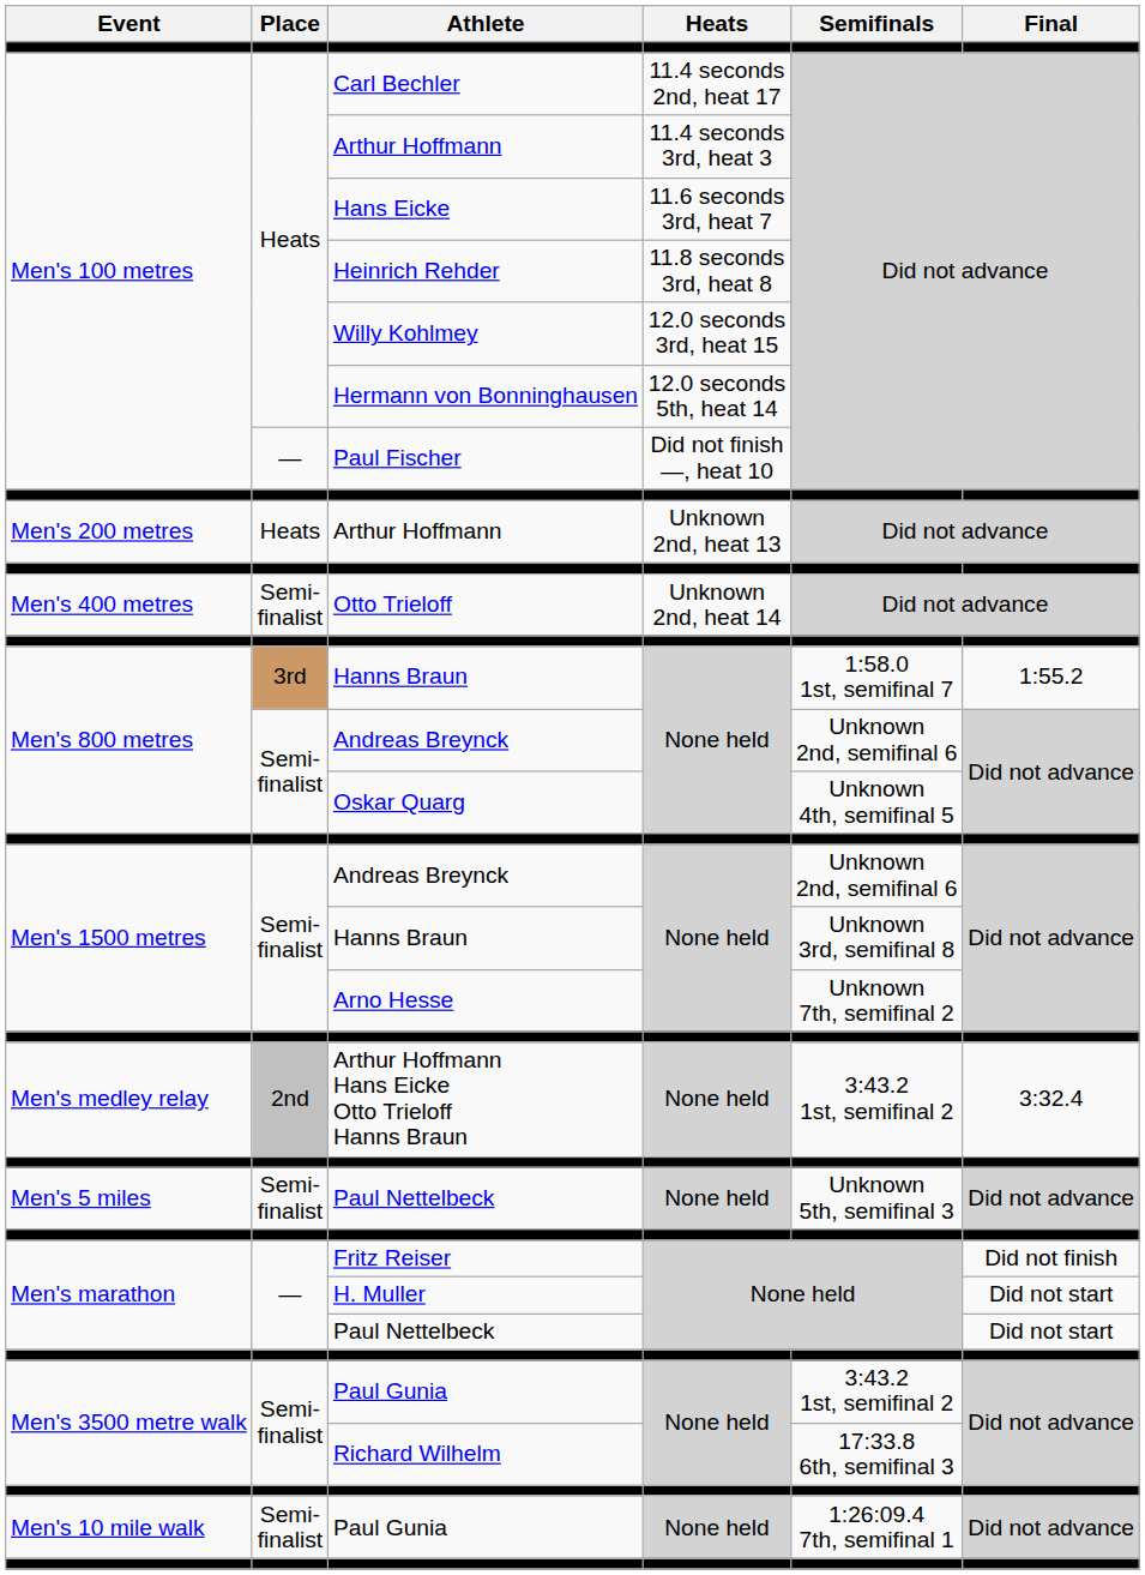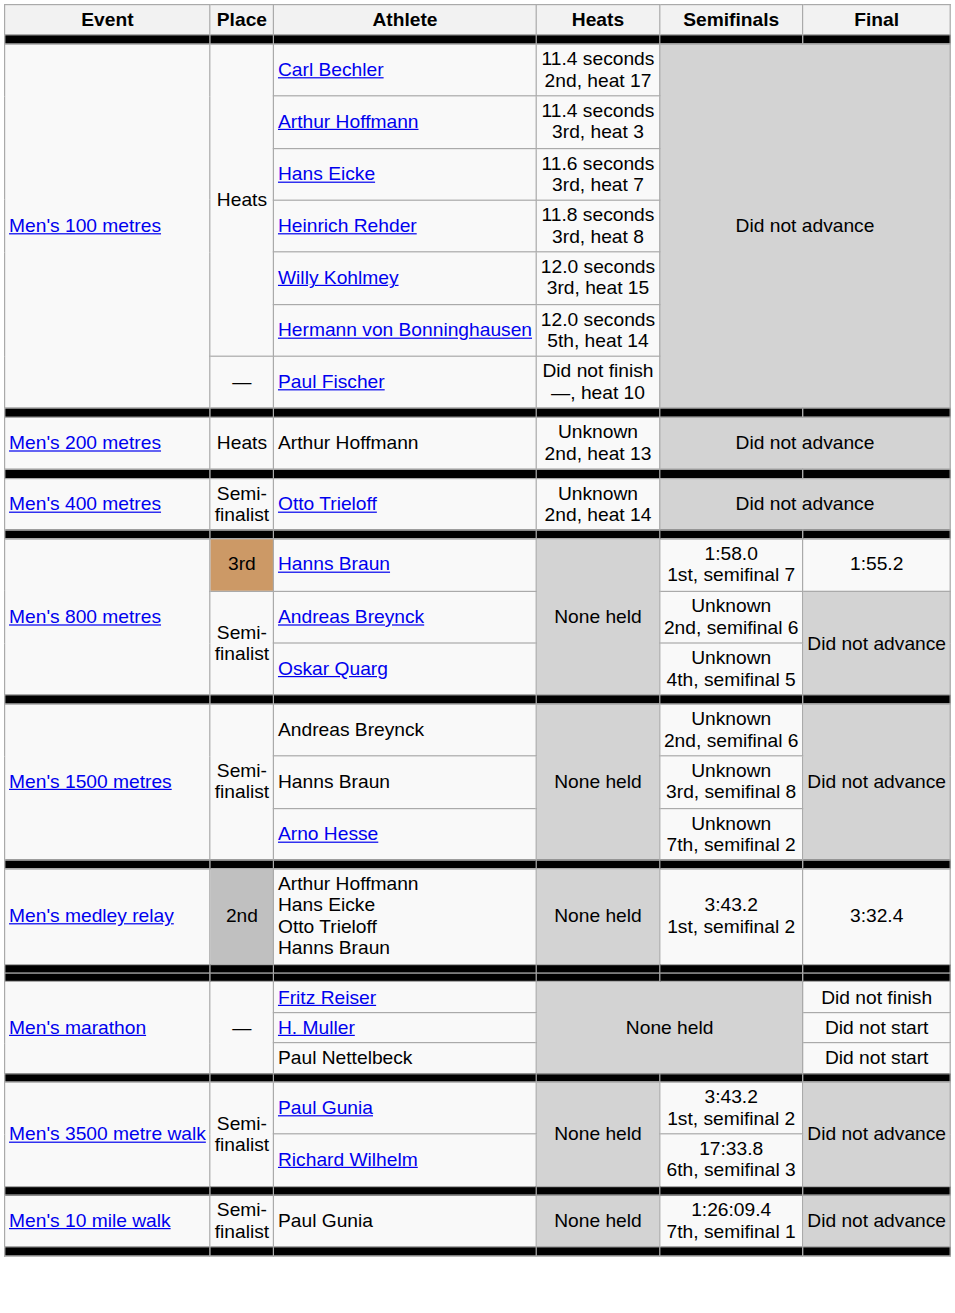 <table class=wikitable>
 <tr>
 <th>Event</th>
 <th>Place</th>
 <th>Athlete</th>
 <th>Heats</th>
 <th>Semifinals</th>
 <th>Final</th>
 </tr>
 <tr bgcolor=black>
 <td></td>
 <td></td>
 <td></td>
 <td></td>
 <td></td>
 <td></td>
 </tr>
 <tr align=center>
 <td rowspan=7 align=left><a href='#'>Men's 100 metres</a></td>
 <td rowspan=6>Heats</td>
 <td align=left><a href='#'>Carl Bechler</a></td>
 <td>11.4 seconds <br> 2nd, heat 17</td>
 <td rowspan=7 colspan=2 bgcolor=lightgray>Did not advance</td>
 </tr>
 <tr align=center>
 <td align=left><a href='#'>Arthur Hoffmann</a></td>
 <td>11.4 seconds <br> 3rd, heat 3</td>
 </tr>
 <tr align=center>
 <td align=left><a href='#'>Hans Eicke</a></td>
 <td>11.6 seconds <br> 3rd, heat 7</td>
 </tr>
 <tr align=center>
 <td align=left><a href='#'>Heinrich Rehder</a></td>
 <td>11.8 seconds <br> 3rd, heat 8</td>
 </tr>
 <tr align=center>
 <td align=left><a href='#'>Willy Kohlmey</a></td>
 <td>12.0 seconds <br> 3rd, heat 15</td>
 </tr>
 <tr align=center>
 <td align=left><a href='#'>Hermann von Bonninghausen</a></td>
 <td>12.0 seconds <br> 5th, heat 14</td>
 </tr>
 <tr align=center>
 <td>—</td>
 <td align=left><a href='#'>Paul Fischer</a></td>
 <td>Did not finish <br> —, heat 10</td>
 </tr>
 <tr bgcolor=black>
 <td></td>
 <td></td>
 <td></td>
 <td></td>
 <td></td>
 <td></td>
 </tr>
 <tr align=center>
 <td align=left><a href='#'>Men's 200 metres</a></td>
 <td>Heats</td>
 <td align=left>Arthur Hoffmann</td>
 <td>Unknown <br> 2nd, heat 13</td>
 <td colspan=2 bgcolor=lightgray>Did not advance</td>
 </tr>
 <tr bgcolor=black>
 <td></td>
 <td></td>
 <td></td>
 <td></td>
 <td></td>
 <td></td>
 </tr>
 <tr align=center>
 <td align=left><a href='#'>Men's 400 metres</a></td>
 <td>Semi-<br>finalist</td>
 <td align=left><a href='#'>Otto Trieloff</a></td>
 <td>Unknown <br> 2nd, heat 14</td>
 <td colspan=2 bgcolor=lightgray>Did not advance</td>
 </tr>
 <tr bgcolor=black>
 <td></td>
 <td></td>
 <td></td>
 <td></td>
 <td></td>
 <td></td>
 </tr>
 <tr align=center>
 <td rowspan=3 align=left><a href='#'>Men's 800 metres</a></td>
 <td bgcolor=cc9966>3rd</td>
 <td align=left><a href='#'>Hanns Braun</a></td>
 <td rowspan=3 bgcolor=lightgray>None held</td>
 <td>1:58.0 <br> 1st, semifinal 7</td>
 <td>1:55.2</td>
 </tr>
 <tr align=center>
 <td rowspan=2>Semi-<br>finalist</td>
 <td align=left><a href='#'>Andreas Breynck</a></td>
 <td>Unknown <br> 2nd, semifinal 6</td>
 <td rowspan=2 bgcolor=lightgray>Did not advance</td>
 </tr>
 <tr align=center>
 <td align=left><a href='#'>Oskar Quarg</a></td>
 <td>Unknown <br> 4th, semifinal 5</td>
 </tr>
 <tr bgcolor=black>
 <td></td>
 <td></td>
 <td></td>
 <td></td>
 <td></td>
 <td></td>
 </tr>
 <tr align=center>
 <td rowspan=3 align=left><a href='#'>Men's 1500 metres</a></td>
 <td rowspan=3>Semi-<br>finalist</td>
 <td align=left>Andreas Breynck</td>
 <td rowspan=3 bgcolor=lightgray>None held</td>
 <td>Unknown <br> 2nd, semifinal 6</td>
 <td rowspan=3 bgcolor=lightgray>Did not advance</td>
 </tr>
 <tr align=center>
 <td align=left>Hanns Braun</td>
 <td>Unknown <br> 3rd, semifinal 8</td>
 </tr>
 <tr align=center>
 <td align=left><a href='#'>Arno Hesse</a></td>
 <td>Unknown <br> 7th, semifinal 2</td>
 </tr>
 <tr bgcolor=black>
 <td></td>
 <td></td>
 <td></td>
 <td></td>
 <td></td>
 <td></td>
 </tr>
 <tr align=center>
 <td align=left><a href='#'>Men's medley relay</a></td>
 <td bgcolor=silver>2nd</td>
 <td align=left>Arthur Hoffmann <br> Hans Eicke <br> Otto Trieloff <br> Hanns Braun</td>
 <td bgcolor=lightgray>None held</td>
 <td>3:43.2 <br> 1st, semifinal 2</td>
 <td>3:32.4</td>
 </tr>
 <tr bgcolor=black>
 <td></td>
 <td></td>
 <td></td>
 <td></td>
 <td></td>
 <td></td>
 </tr>
-<tr align=center>
-<td align=left><a href='#'>Men's 5 miles</a></td>
-<td>Semi-<br>finalist</td>
-<td align=left><a href='#'>Paul Nettelbeck</a></td>
-<td bgcolor=lightgray>None held</td>
-<td>Unknown <br> 5th, semifinal 3</td>
-<td bgcolor=lightgray>Did not advance</td>
-</tr>
 <tr bgcolor=black>
 <td></td>
 <td></td>
 <td></td>
 <td></td>
 <td></td>
 <td></td>
 </tr>
 <tr align=center>
 <td rowspan=3 align=left><a href='#'>Men's marathon</a></td>
 <td rowspan=3>—</td>
 <td align=left><a href='#'>Fritz Reiser</a></td>
 <td rowspan=3 colspan=2 bgcolor=lightgray>None held</td>
 <td>Did not finish</td>
 </tr>
 <tr align=center>
 <td align=left><a href='#'>H. Muller</a></td>
 <td>Did not start</td>
 </tr>
 <tr align=center>
 <td align=left>Paul Nettelbeck</td>
 <td>Did not start</td>
 </tr>
 <tr bgcolor=black>
 <td></td>
 <td></td>
 <td></td>
 <td></td>
 <td></td>
 <td></td>
 </tr>
 <tr align=center>
 <td rowspan=2 align=left><a href='#'>Men's 3500 metre walk</a></td>
 <td rowspan=2>Semi-<br>finalist</td>
 <td align=left><a href='#'>Paul Gunia</a></td>
 <td rowspan=2 bgcolor=lightgray>None held</td>
 <td>3:43.2 <br> 1st, semifinal 2</td>
 <td rowspan=2 bgcolor=lightgray>Did not advance</td>
 </tr>
 <tr align=center>
 <td align=left><a href='#'>Richard Wilhelm</a></td>
 <td>17:33.8 <br> 6th, semifinal 3</td>
 </tr>
 <tr bgcolor=black>
 <td></td>
 <td></td>
 <td></td>
 <td></td>
 <td></td>
 <td></td>
 </tr>
 <tr align=center>
 <td align=left><a href='#'>Men's 10 mile walk</a></td>
 <td>Semi-<br>finalist</td>
 <td align=left>Paul Gunia</td>
 <td bgcolor=lightgray>None held</td>
 <td>1:26:09.4 <br> 7th, semifinal 1</td>
 <td bgcolor=lightgray>Did not advance</td>
 </tr>
 <tr bgcolor=black>
 <td></td>
 <td></td>
 <td></td>
 <td></td>
 <td></td>
 <td></td>
 </tr>
 </table>
